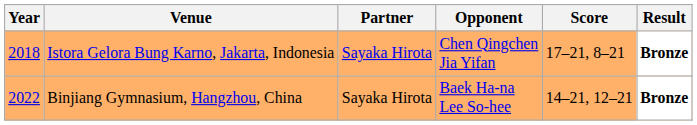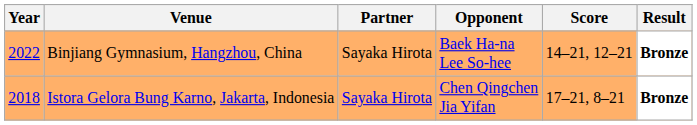 <table class="sortable wikitable" style="font-size: 90%">
 <tr>
 <th>Year</th>
 <th>Venue</th>
 <th>Partner</th>
 <th>Opponent</th>
 <th>Score</th>
 <th>Result</th>
 </tr>
 <tr style="background:#FFB069">
+<td align="center"><a href='#'>2022</a></td>
+<td align="left">Binjiang Gymnasium, <a href='#'>Hangzhou</a>, China</td>
+<td align="left"> Sayaka Hirota</td>
+<td align="left"> <a href='#'>Baek Ha-na</a><br>  <a href='#'>Lee So-hee</a></td>
+<td align="left">14–21, 12–21</td>
+<td style="text-align:left; background:white"> <strong>Bronze</strong></td>
+</tr>
+<tr style="background:#FFB069">
 <td align="center"><a href='#'>2018</a></td>
 <td align="left"><a href='#'>Istora Gelora Bung Karno</a>, <a href='#'>Jakarta</a>, Indonesia</td>
 <td align="left"> <a href='#'>Sayaka Hirota</a></td>
 <td align="left"> <a href='#'>Chen Qingchen</a><br> <a href='#'>Jia Yifan</a></td>
 <td align="left">17–21, 8–21</td>
 <td style="text-align:left; background:white"> <strong>Bronze</strong></td>
 </tr>
-<tr style="background:#FFB069">
-<td align="center"><a href='#'>2022</a></td>
-<td align="left">Binjiang Gymnasium, <a href='#'>Hangzhou</a>, China</td>
-<td align="left"> Sayaka Hirota</td>
-<td align="left"> <a href='#'>Baek Ha-na</a><br>  <a href='#'>Lee So-hee</a></td>
-<td align="left">14–21, 12–21</td>
-<td style="text-align:left; background:white"> <strong>Bronze</strong></td>
-</tr>
 </table>
